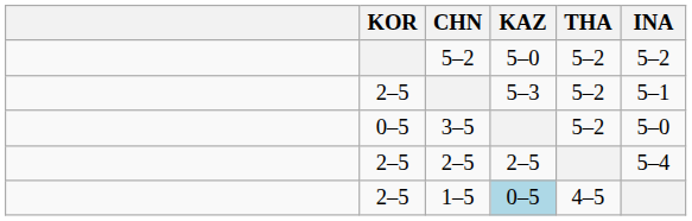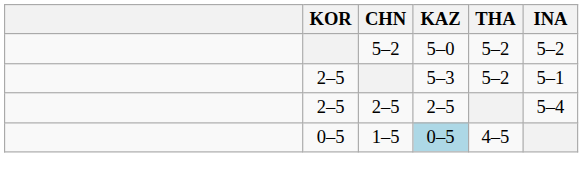 <table class="wikitable" style="text-align:center">
 <tr>
 <th width="250"> </th>
 <th width="40">KOR</th>
 <th width="40">CHN</th>
 <th width="40">KAZ</th>
 <th width="40">THA</th>
 <th width="40">INA</th>
 </tr>
 <tr>
 <td align=left></td>
 <th></th>
 <td>5–2</td>
 <td>5–0</td>
 <td>5–2</td>
 <td>5–2</td>
 </tr>
 <tr>
 <td align=left></td>
 <td>2–5</td>
 <th></th>
 <td>5–3</td>
 <td>5–2</td>
 <td>5–1</td>
 </tr>
 <tr>
 <td align=left></td>
-<td>0–5</td>
-<td>3–5</td>
-<th></th>
-<td>5–2</td>
-<td>5–0</td>
-</tr>
-<tr>
-<td align=left></td>
 <td>2–5</td>
 <td>2–5</td>
 <td>2–5</td>
 <th></th>
 <td>5–4</td>
 </tr>
 <tr>
 <td align=left></td>
-<td>2–5</td>
+<td>0–5</td>
 <td>1–5</td>
 <td style="background: lightblue;">0–5</td>
 <td>4–5</td>
 <th></th>
 </tr>
 </table>
